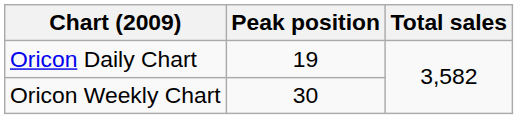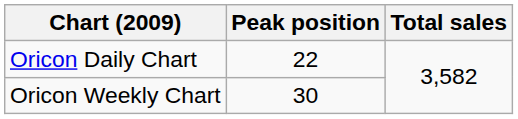 <table class="wikitable">
 <tr>
 <th>Chart (2009)</th>
 <th>Peak position</th>
 <th>Total sales</th>
 </tr>
 <tr>
 <td><a href='#'>Oricon</a> Daily Chart</td>
-<td align="center">19</td>
+<td align="center">22</td>
 <td rowspan="2" align="center">3,582</td>
 </tr>
 <tr>
 <td>Oricon Weekly Chart</td>
 <td align="center">30</td>
 </tr>
 </table>
